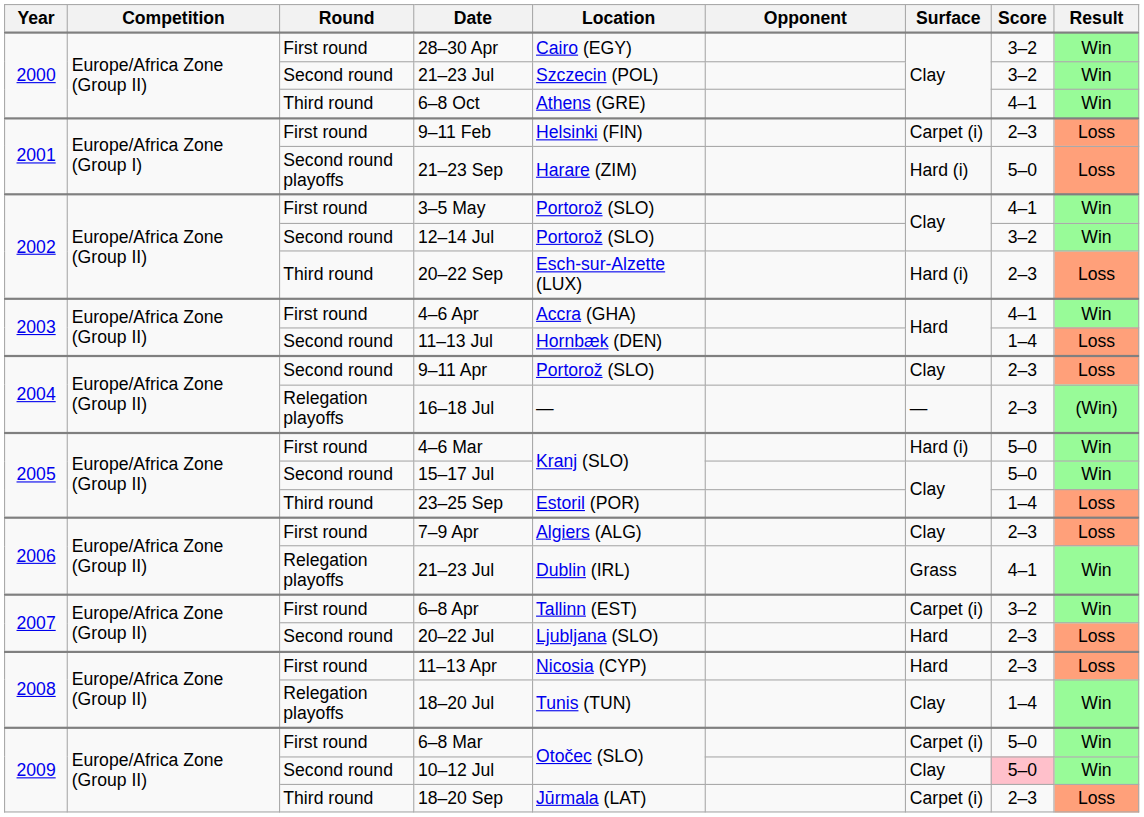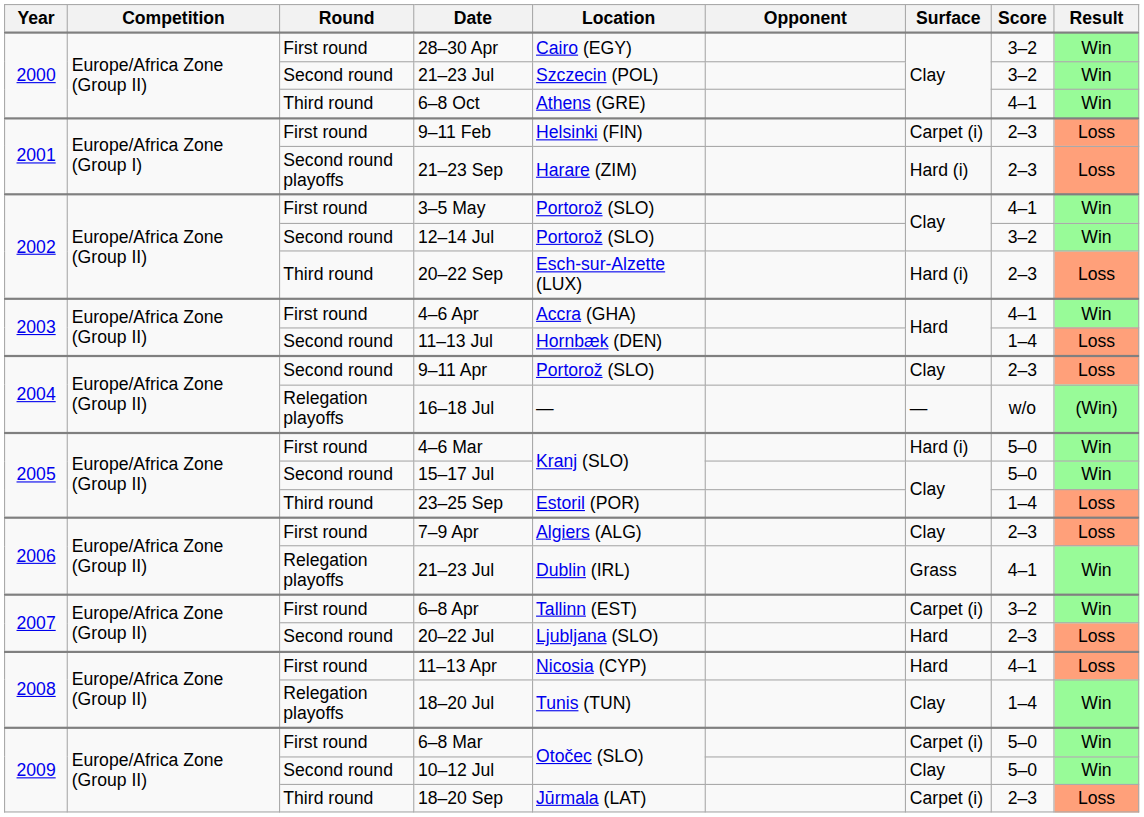 <table class="wikitable collapsible collapsed">
 <tr>
 <th width="50">Year</th>
 <th width="185">Competition</th>
 <th width="115">Round</th>
 <th width="100">Date</th>
 <th width="150">Location</th>
 <th width="175">Opponent</th>
 <th width="70">Surface</th>
 <th width="50">Score</th>
 <th width="70">Result</th>
 </tr>
 <tr style="border-top:2px solid gray;">
 <td align="center" rowspan="3"><a href='#'>2000</a></td>
 <td rowspan="3">Europe/Africa Zone (Group II)</td>
 <td>First round</td>
 <td>28–30 Apr</td>
 <td><a href='#'>Cairo</a> (EGY)</td>
 <td></td>
 <td rowspan="3">Clay</td>
 <td align="center">3–2</td>
 <td align="center" bgcolor="#98FB98">Win</td>
 </tr>
 <tr>
 <td>Second round</td>
 <td>21–23 Jul</td>
 <td><a href='#'>Szczecin</a> (POL)</td>
 <td></td>
 <td align="center">3–2</td>
 <td align="center" bgcolor="#98FB98">Win</td>
 </tr>
 <tr>
 <td>Third round</td>
 <td>6–8 Oct</td>
 <td><a href='#'>Athens</a> (GRE)</td>
 <td></td>
 <td align="center">4–1</td>
 <td align="center" bgcolor="#98FB98">Win</td>
 </tr>
 <tr style="border-top:2px solid gray;">
 <td align="center" rowspan="2"><a href='#'>2001</a></td>
 <td rowspan="2">Europe/Africa Zone (Group I)</td>
 <td>First round</td>
 <td>9–11 Feb</td>
 <td><a href='#'>Helsinki</a> (FIN)</td>
 <td></td>
 <td>Carpet (i)</td>
 <td align="center">2–3</td>
 <td align="center" bgcolor="FFA07A">Loss</td>
 </tr>
 <tr>
 <td>Second round playoffs</td>
 <td>21–23 Sep</td>
 <td><a href='#'>Harare</a> (ZIM)</td>
 <td></td>
 <td>Hard (i)</td>
-<td align="center">5–0</td>
+<td align="center">2–3</td>
 <td align="center" bgcolor="FFA07A">Loss</td>
 </tr>
 <tr style="border-top:2px solid gray;">
 <td align="center" rowspan="3"><a href='#'>2002</a></td>
 <td rowspan="3">Europe/Africa Zone (Group II)</td>
 <td>First round</td>
 <td>3–5 May</td>
 <td><a href='#'>Portorož</a> (SLO)</td>
 <td></td>
 <td rowspan="2">Clay</td>
 <td align="center">4–1</td>
 <td align="center" bgcolor="#98FB98">Win</td>
 </tr>
 <tr>
 <td>Second round</td>
 <td>12–14 Jul</td>
 <td><a href='#'>Portorož</a> (SLO)</td>
 <td></td>
 <td align="center">3–2</td>
 <td align="center" bgcolor="#98FB98">Win</td>
 </tr>
 <tr>
 <td>Third round</td>
 <td>20–22 Sep</td>
 <td><a href='#'>Esch-sur-Alzette</a> (LUX)</td>
 <td></td>
 <td>Hard (i)</td>
 <td align="center">2–3</td>
 <td align="center" bgcolor="FFA07A">Loss</td>
 </tr>
 <tr style="border-top:2px solid gray;">
 <td align="center" rowspan="2"><a href='#'>2003</a></td>
 <td rowspan="2">Europe/Africa Zone (Group II)</td>
 <td>First round</td>
 <td>4–6 Apr</td>
 <td><a href='#'>Accra</a> (GHA)</td>
 <td></td>
 <td rowspan="2">Hard</td>
 <td align="center">4–1</td>
 <td align="center" bgcolor="#98FB98">Win</td>
 </tr>
 <tr>
 <td>Second round</td>
 <td>11–13 Jul</td>
 <td><a href='#'>Hornbæk</a> (DEN)</td>
 <td></td>
 <td align="center">1–4</td>
 <td align="center" bgcolor="FFA07A">Loss</td>
 </tr>
 <tr style="border-top:2px solid gray;">
 <td align="center" rowspan="2"><a href='#'>2004</a></td>
 <td rowspan="2">Europe/Africa Zone (Group II)</td>
 <td>Second round</td>
 <td>9–11 Apr</td>
 <td><a href='#'>Portorož</a> (SLO)</td>
 <td></td>
 <td>Clay</td>
 <td align="center">2–3</td>
 <td align="center" bgcolor="FFA07A">Loss</td>
 </tr>
 <tr>
 <td>Relegation playoffs</td>
 <td>16–18 Jul</td>
 <td>—</td>
 <td></td>
 <td>—</td>
-<td align="center">2–3</td>
+<td align="center">w/o</td>
 <td align="center" bgcolor="#98FB98">(Win)</td>
 </tr>
 <tr style="border-top:2px solid gray;">
 <td align="center" rowspan="3"><a href='#'>2005</a></td>
 <td rowspan="3">Europe/Africa Zone (Group II)</td>
 <td>First round</td>
 <td>4–6 Mar</td>
 <td rowspan="2"><a href='#'>Kranj</a> (SLO)</td>
 <td></td>
 <td>Hard (i)</td>
 <td align="center">5–0</td>
 <td align="center" bgcolor="#98FB98">Win</td>
 </tr>
 <tr>
 <td>Second round</td>
 <td>15–17 Jul</td>
 <td></td>
 <td rowspan="2">Clay</td>
 <td align="center">5–0</td>
 <td align="center" bgcolor="#98FB98">Win</td>
 </tr>
 <tr>
 <td>Third round</td>
 <td>23–25 Sep</td>
 <td><a href='#'>Estoril</a> (POR)</td>
 <td></td>
 <td align="center">1–4</td>
 <td align="center" bgcolor="FFA07A">Loss</td>
 </tr>
 <tr style="border-top:2px solid gray;">
 <td align="center" rowspan="2"><a href='#'>2006</a></td>
 <td rowspan="2">Europe/Africa Zone (Group II)</td>
 <td>First round</td>
 <td>7–9 Apr</td>
 <td><a href='#'>Algiers</a> (ALG)</td>
 <td></td>
 <td>Clay</td>
 <td align="center">2–3</td>
 <td align="center" bgcolor="FFA07A">Loss</td>
 </tr>
 <tr>
 <td>Relegation playoffs</td>
 <td>21–23 Jul</td>
 <td><a href='#'>Dublin</a> (IRL)</td>
 <td></td>
 <td>Grass</td>
 <td align="center">4–1</td>
 <td align="center" bgcolor="#98FB98">Win</td>
 </tr>
 <tr style="border-top:2px solid gray;">
 <td align="center" rowspan="2"><a href='#'>2007</a></td>
 <td rowspan="2">Europe/Africa Zone (Group II)</td>
 <td>First round</td>
 <td>6–8 Apr</td>
 <td><a href='#'>Tallinn</a> (EST)</td>
 <td></td>
 <td>Carpet (i)</td>
 <td align="center">3–2</td>
 <td align="center" bgcolor="#98FB98">Win</td>
 </tr>
 <tr>
 <td>Second round</td>
 <td>20–22 Jul</td>
 <td><a href='#'>Ljubljana</a> (SLO)</td>
 <td></td>
 <td>Hard</td>
 <td align="center">2–3</td>
 <td align="center" bgcolor="FFA07A">Loss</td>
 </tr>
 <tr style="border-top:2px solid gray;">
 <td align="center" rowspan="2"><a href='#'>2008</a></td>
 <td rowspan="2">Europe/Africa Zone (Group II)</td>
 <td>First round</td>
 <td>11–13 Apr</td>
 <td><a href='#'>Nicosia</a> (CYP)</td>
 <td></td>
 <td>Hard</td>
-<td align="center">2–3</td>
+<td align="center">4–1</td>
 <td align="center" bgcolor="FFA07A">Loss</td>
 </tr>
 <tr>
 <td>Relegation playoffs</td>
 <td>18–20 Jul</td>
 <td><a href='#'>Tunis</a> (TUN)</td>
 <td></td>
 <td>Clay</td>
 <td align="center">1–4</td>
 <td align="center" bgcolor="#98FB98">Win</td>
 </tr>
 <tr style="border-top:2px solid gray;">
 <td align="center" rowspan="3"><a href='#'>2009</a></td>
 <td rowspan="3">Europe/Africa Zone (Group II)</td>
 <td>First round</td>
 <td>6–8 Mar</td>
 <td rowspan="2"><a href='#'>Otočec</a> (SLO)</td>
 <td></td>
 <td>Carpet (i)</td>
 <td align="center">5–0</td>
 <td align="center" bgcolor="#98FB98">Win</td>
 </tr>
 <tr>
 <td>Second round</td>
 <td>10–12 Jul</td>
 <td></td>
 <td>Clay</td>
-<td align="center" style="background: pink;">5–0</td>
+<td align="center">5–0</td>
 <td align="center" bgcolor="#98FB98">Win</td>
 </tr>
 <tr>
 <td>Third round</td>
 <td>18–20 Sep</td>
 <td><a href='#'>Jūrmala</a> (LAT)</td>
 <td></td>
 <td>Carpet (i)</td>
 <td align="center">2–3</td>
 <td align="center" bgcolor="FFA07A">Loss</td>
 </tr>
 </table>
